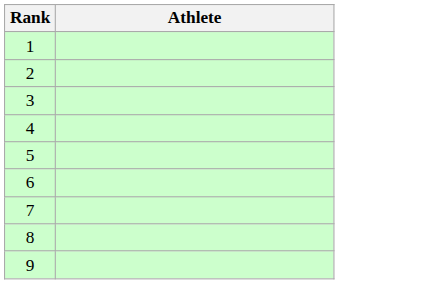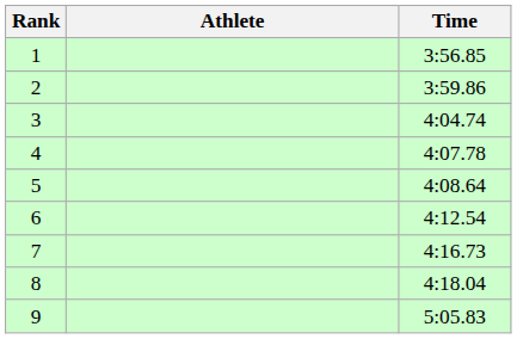 <table class=wikitable style="text-align:center">
 <tr>
 <th width=40>Rank</th>
 <th width=250>Athlete</th>
+<th width=80>Time</th>
 </tr>
 <tr bgcolor="ccffcc">
 <td>1</td>
 <td align=left></td>
+<td>3:56.85</td>
 </tr>
 <tr bgcolor="ccffcc">
 <td>2</td>
 <td align=left></td>
+<td>3:59.86</td>
 </tr>
 <tr bgcolor="ccffcc">
 <td>3</td>
 <td align=left></td>
+<td>4:04.74</td>
 </tr>
 <tr bgcolor="ccffcc">
 <td>4</td>
 <td align=left></td>
+<td>4:07.78</td>
 </tr>
 <tr bgcolor="ccffcc">
 <td>5</td>
 <td align=left></td>
+<td>4:08.64</td>
 </tr>
 <tr bgcolor="ccffcc">
 <td>6</td>
 <td align=left></td>
+<td>4:12.54</td>
 </tr>
 <tr bgcolor="ccffcc">
 <td>7</td>
 <td align=left></td>
+<td>4:16.73</td>
 </tr>
 <tr bgcolor="ccffcc">
 <td>8</td>
 <td align=left></td>
+<td>4:18.04</td>
 </tr>
 <tr bgcolor="ccffcc">
 <td>9</td>
 <td align=left></td>
+<td>5:05.83</td>
 </tr>
 </table>
